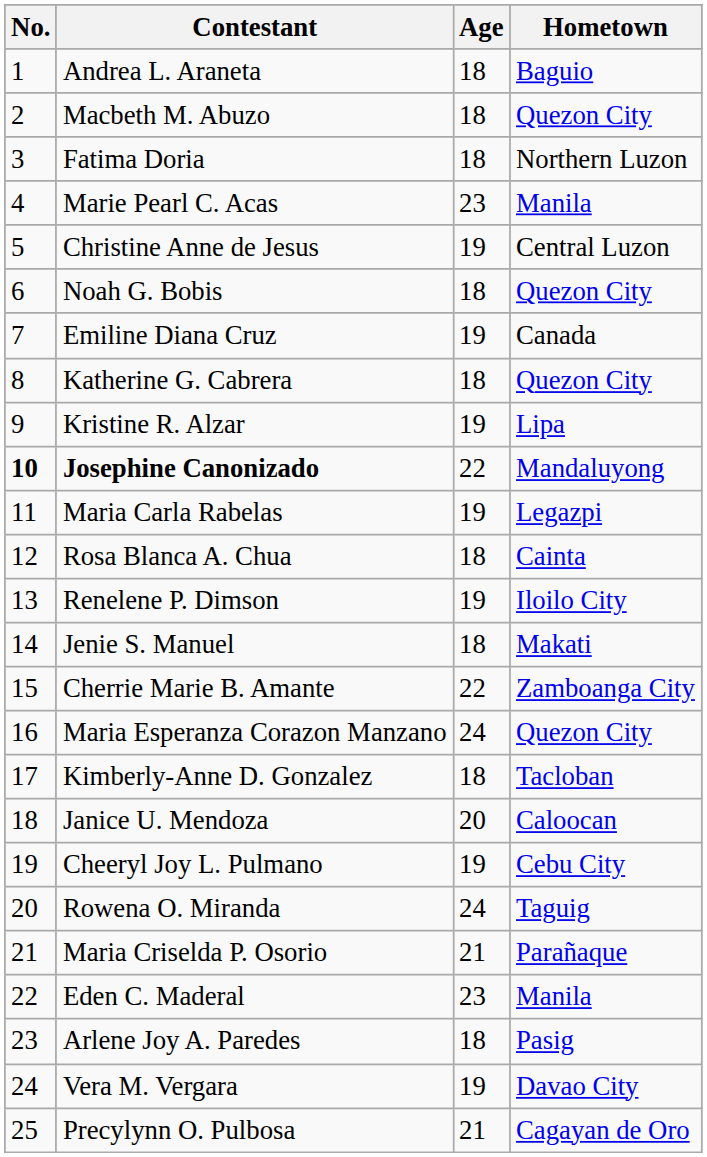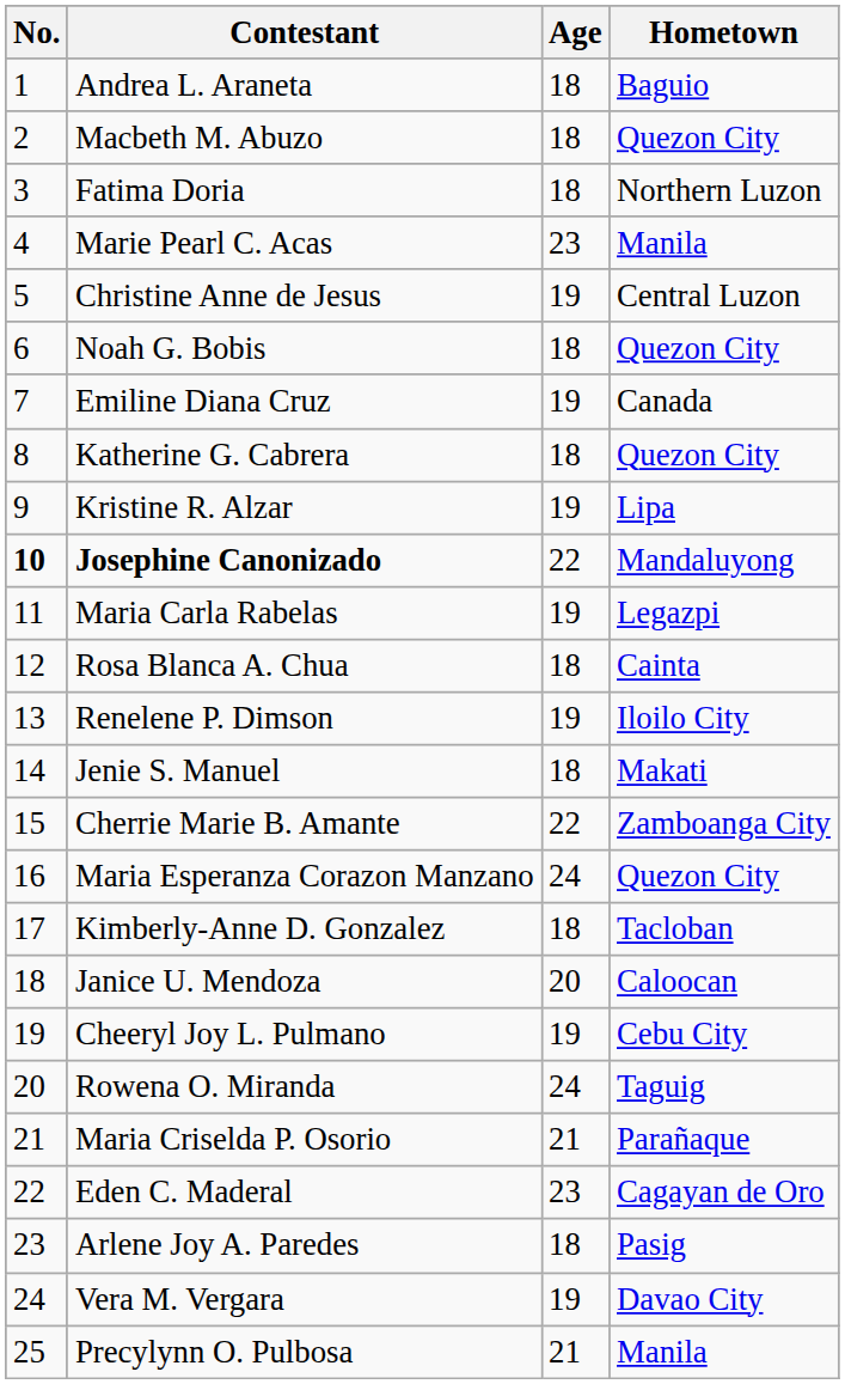 <table class="wikitable sortable" style="font-size: 95%;">
 <tr>
 <th>No.</th>
 <th>Contestant</th>
 <th>Age</th>
 <th>Hometown</th>
 </tr>
 <tr>
 <td>1</td>
 <td>Andrea L. Araneta</td>
 <td>18</td>
 <td><a href='#'>Baguio</a></td>
 </tr>
 <tr>
 <td>2</td>
 <td>Macbeth M. Abuzo</td>
 <td>18</td>
 <td><a href='#'>Quezon City</a></td>
 </tr>
 <tr>
 <td>3</td>
 <td>Fatima Doria</td>
 <td>18</td>
 <td>Northern Luzon</td>
 </tr>
 <tr>
 <td>4</td>
 <td>Marie Pearl C. Acas</td>
 <td>23</td>
 <td><a href='#'>Manila</a></td>
 </tr>
 <tr>
 <td>5</td>
 <td>Christine Anne de Jesus</td>
 <td>19</td>
 <td>Central Luzon</td>
 </tr>
 <tr>
 <td>6</td>
 <td>Noah G. Bobis</td>
 <td>18</td>
 <td><a href='#'>Quezon City</a></td>
 </tr>
 <tr>
 <td>7</td>
 <td>Emiline Diana Cruz</td>
 <td>19</td>
 <td>Canada</td>
 </tr>
 <tr>
 <td>8</td>
 <td>Katherine G. Cabrera</td>
 <td>18</td>
 <td><a href='#'>Quezon City</a></td>
 </tr>
 <tr>
 <td>9</td>
 <td>Kristine R. Alzar</td>
 <td>19</td>
 <td><a href='#'>Lipa</a></td>
 </tr>
 <tr>
 <td><strong>10</strong></td>
 <td><strong>Josephine Canonizado</strong></td>
 <td>22</td>
 <td><a href='#'>Mandaluyong</a></td>
 </tr>
 <tr>
 <td>11</td>
 <td>Maria Carla Rabelas</td>
 <td>19</td>
 <td><a href='#'>Legazpi</a></td>
 </tr>
 <tr>
 <td>12</td>
 <td>Rosa Blanca A. Chua</td>
 <td>18</td>
 <td><a href='#'>Cainta</a></td>
 </tr>
 <tr>
 <td>13</td>
 <td>Renelene P. Dimson</td>
 <td>19</td>
 <td><a href='#'>Iloilo City</a></td>
 </tr>
 <tr>
 <td>14</td>
 <td>Jenie S. Manuel</td>
 <td>18</td>
 <td><a href='#'>Makati</a></td>
 </tr>
 <tr>
 <td>15</td>
 <td>Cherrie Marie B. Amante</td>
 <td>22</td>
 <td><a href='#'>Zamboanga City</a></td>
 </tr>
 <tr>
 <td>16</td>
 <td>Maria Esperanza Corazon  Manzano</td>
 <td>24</td>
 <td><a href='#'>Quezon City</a></td>
 </tr>
 <tr>
 <td>17</td>
 <td>Kimberly-Anne D. Gonzalez</td>
 <td>18</td>
 <td><a href='#'>Tacloban</a></td>
 </tr>
 <tr>
 <td>18</td>
 <td>Janice U. Mendoza</td>
 <td>20</td>
 <td><a href='#'>Caloocan</a></td>
 </tr>
 <tr>
 <td>19</td>
 <td>Cheeryl Joy L. Pulmano</td>
 <td>19</td>
 <td><a href='#'>Cebu City</a></td>
 </tr>
 <tr>
 <td>20</td>
 <td>Rowena O. Miranda</td>
 <td>24</td>
 <td><a href='#'>Taguig</a></td>
 </tr>
 <tr>
 <td>21</td>
 <td>Maria Criselda P. Osorio</td>
 <td>21</td>
 <td><a href='#'>Parañaque</a></td>
 </tr>
 <tr>
 <td>22</td>
 <td>Eden C. Maderal</td>
 <td>23</td>
-<td><a href='#'>Manila</a></td>
+<td><a href='#'>Cagayan de Oro</a></td>
 </tr>
 <tr>
 <td>23</td>
 <td>Arlene Joy A. Paredes</td>
 <td>18</td>
 <td><a href='#'>Pasig</a></td>
 </tr>
 <tr>
 <td>24</td>
 <td>Vera M. Vergara</td>
 <td>19</td>
 <td><a href='#'>Davao City</a></td>
 </tr>
 <tr>
 <td>25</td>
 <td>Precylynn O. Pulbosa</td>
 <td>21</td>
-<td><a href='#'>Cagayan de Oro</a></td>
+<td><a href='#'>Manila</a></td>
 </tr>
 </table>
